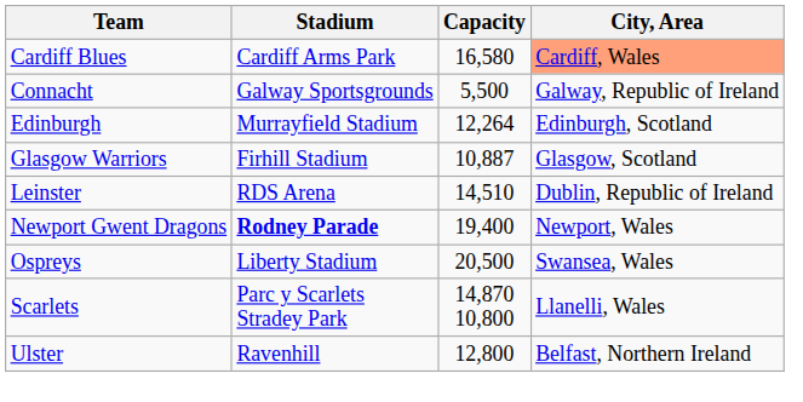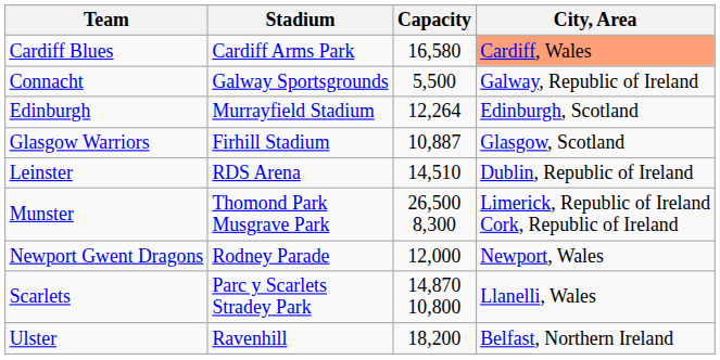 <table class="wikitable">
 <tr>
 <th>Team</th>
 <th>Stadium</th>
 <th>Capacity</th>
 <th>City, Area</th>
 </tr>
 <tr>
 <td> <a href='#'>Cardiff Blues</a></td>
 <td><a href='#'>Cardiff Arms Park</a></td>
 <td style="text-align:center">16,580</td>
 <td style="background: lightsalmon;"><a href='#'>Cardiff</a>, Wales</td>
 </tr>
 <tr>
 <td> <a href='#'>Connacht</a></td>
 <td><a href='#'>Galway Sportsgrounds</a></td>
 <td style="text-align:center">5,500</td>
 <td><a href='#'>Galway</a>, Republic of Ireland</td>
 </tr>
 <tr>
 <td> <a href='#'>Edinburgh</a></td>
 <td><a href='#'>Murrayfield Stadium</a></td>
 <td style="text-align:center">12,264</td>
 <td><a href='#'>Edinburgh</a>, Scotland</td>
 </tr>
 <tr>
 <td> <a href='#'>Glasgow Warriors</a></td>
 <td><a href='#'>Firhill Stadium</a></td>
 <td style="text-align:center">10,887</td>
 <td><a href='#'>Glasgow</a>, Scotland</td>
 </tr>
 <tr>
 <td> <a href='#'>Leinster</a></td>
 <td><a href='#'>RDS Arena</a></td>
 <td style="text-align:center">14,510</td>
 <td><a href='#'>Dublin</a>, Republic of Ireland</td>
 </tr>
 <tr>
-<td> <a href='#'>Newport Gwent Dragons</a></td>
-<td><strong><a href='#'>Rodney Parade</a></strong></td>
-<td style="text-align:center">19,400</td>
-<td><a href='#'>Newport</a>, Wales</td>
+<td> <a href='#'>Munster</a></td>
+<td><a href='#'>Thomond Park</a><br><a href='#'>Musgrave Park</a></td>
+<td style="text-align:center">26,500<br>8,300</td>
+<td><a href='#'>Limerick</a>, Republic of Ireland<br><a href='#'>Cork</a>, Republic of Ireland</td>
 </tr>
 <tr>
-<td> <a href='#'>Ospreys</a></td>
-<td><a href='#'>Liberty Stadium</a></td>
-<td style="text-align:center">20,500</td>
-<td><a href='#'>Swansea</a>, Wales</td>
+<td> <a href='#'>Newport Gwent Dragons</a></td>
+<td><a href='#'>Rodney Parade</a></td>
+<td style="text-align:center">12,000</td>
+<td><a href='#'>Newport</a>, Wales</td>
 </tr>
 <tr>
 <td> <a href='#'>Scarlets</a></td>
 <td><a href='#'>Parc y Scarlets</a><br><a href='#'>Stradey Park</a></td>
 <td style="text-align:center">14,870<br>10,800</td>
 <td><a href='#'>Llanelli</a>, Wales</td>
 </tr>
 <tr>
 <td> <a href='#'>Ulster</a></td>
 <td><a href='#'>Ravenhill</a></td>
-<td style="text-align:center">12,800</td>
+<td style="text-align:center">18,200</td>
 <td><a href='#'>Belfast</a>, Northern Ireland</td>
 </tr>
 </table>
